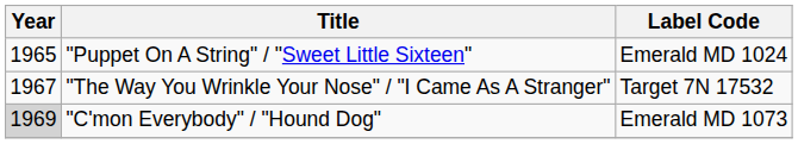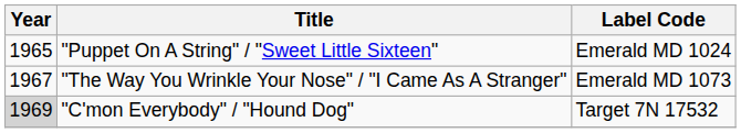 <table class="wikitable">
 <tr>
 <th>Year</th>
 <th>Title</th>
 <th>Label Code</th>
 </tr>
 <tr>
 <td>1965</td>
 <td>"Puppet On A String" / "<a href='#'>Sweet Little Sixteen</a>"</td>
 <td>Emerald MD 1024</td>
 </tr>
 <tr>
 <td>1967</td>
 <td>"The Way You Wrinkle Your Nose" / "I Came As A Stranger"</td>
-<td>Target 7N 17532</td>
+<td>Emerald MD 1073</td>
 </tr>
 <tr>
 <td style="background: lightgrey;">1969</td>
 <td>"C'mon Everybody" / "Hound Dog"</td>
-<td>Emerald MD 1073</td>
+<td>Target 7N 17532</td>
 </tr>
 <tr>
 </tr>
 </table>
